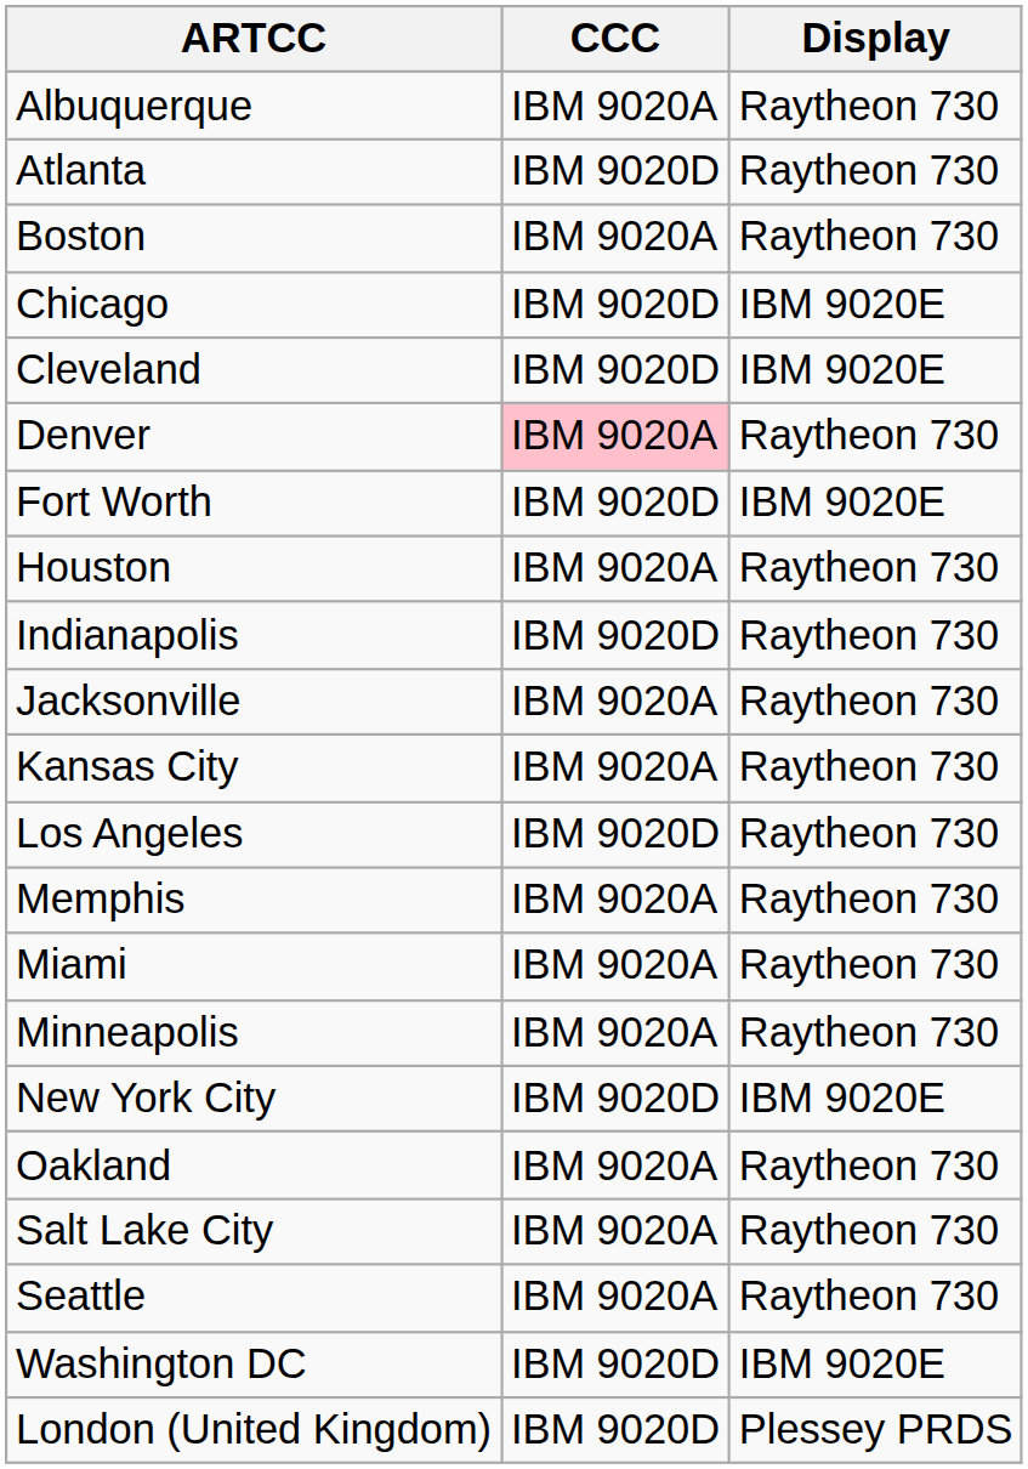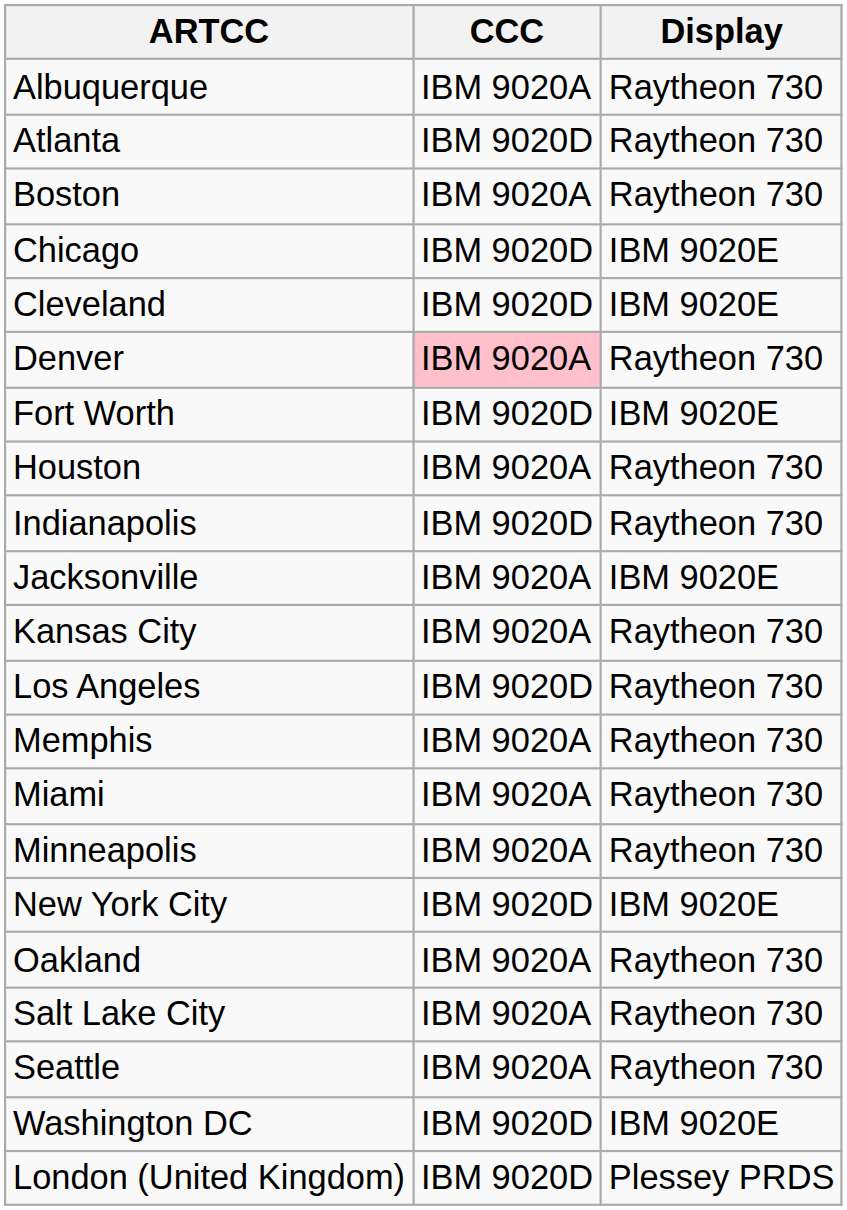 <table class="wikitable">
 <tr>
 <th>ARTCC</th>
 <th>CCC</th>
 <th>Display</th>
 </tr>
 <tr>
 <td>Albuquerque</td>
 <td>IBM 9020A</td>
 <td>Raytheon 730</td>
 </tr>
 <tr>
 <td>Atlanta</td>
 <td>IBM 9020D</td>
 <td>Raytheon 730</td>
 </tr>
 <tr>
 <td>Boston</td>
 <td>IBM 9020A</td>
 <td>Raytheon 730</td>
 </tr>
 <tr>
 <td>Chicago</td>
 <td>IBM 9020D</td>
 <td>IBM 9020E</td>
 </tr>
 <tr>
 <td>Cleveland</td>
 <td>IBM 9020D</td>
 <td>IBM 9020E</td>
 </tr>
 <tr>
 <td>Denver</td>
 <td style="background: pink;">IBM 9020A</td>
 <td>Raytheon 730</td>
 </tr>
 <tr>
 <td>Fort Worth</td>
 <td>IBM 9020D</td>
 <td>IBM 9020E</td>
 </tr>
 <tr>
 <td>Houston</td>
 <td>IBM 9020A</td>
 <td>Raytheon 730</td>
 </tr>
 <tr>
 <td>Indianapolis</td>
 <td>IBM 9020D</td>
 <td>Raytheon 730</td>
 </tr>
 <tr>
 <td>Jacksonville</td>
 <td>IBM 9020A</td>
-<td>Raytheon 730</td>
+<td>IBM 9020E</td>
 </tr>
 <tr>
 <td>Kansas City</td>
 <td>IBM 9020A</td>
 <td>Raytheon 730</td>
 </tr>
 <tr>
 <td>Los Angeles</td>
 <td>IBM 9020D</td>
 <td>Raytheon 730</td>
 </tr>
 <tr>
 <td>Memphis</td>
 <td>IBM 9020A</td>
 <td>Raytheon 730</td>
 </tr>
 <tr>
 <td>Miami</td>
 <td>IBM 9020A</td>
 <td>Raytheon 730</td>
 </tr>
 <tr>
 <td>Minneapolis</td>
 <td>IBM 9020A</td>
 <td>Raytheon 730</td>
 </tr>
 <tr>
 <td>New York City</td>
 <td>IBM 9020D</td>
 <td>IBM 9020E</td>
 </tr>
 <tr>
 <td>Oakland</td>
 <td>IBM 9020A</td>
 <td>Raytheon 730</td>
 </tr>
 <tr>
 <td>Salt Lake City</td>
 <td>IBM 9020A</td>
 <td>Raytheon 730</td>
 </tr>
 <tr>
 <td>Seattle</td>
 <td>IBM 9020A</td>
 <td>Raytheon 730</td>
 </tr>
 <tr>
 <td>Washington DC</td>
 <td>IBM 9020D</td>
 <td>IBM 9020E</td>
 </tr>
 <tr>
 <td>London (United Kingdom)</td>
 <td>IBM 9020D</td>
 <td>Plessey PRDS</td>
 </tr>
 </table>
